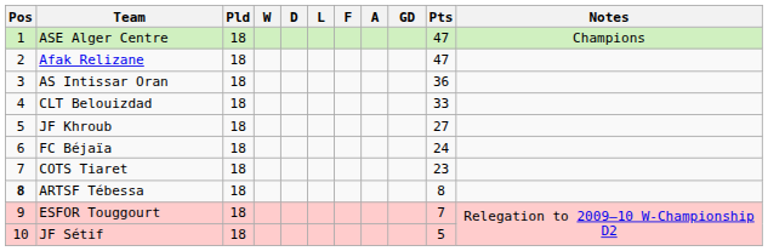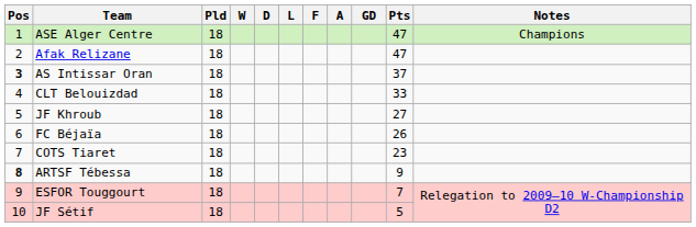 <table class="wikitable" style="text-align: center;">
 <tr>
 <th width=20>Pos</th>
 <th width=175>Team</th>
 <th width=20>Pld</th>
 <th width=20>W</th>
 <th width=20>D</th>
 <th width=20>L</th>
 <th width=20>F</th>
 <th width=20>A</th>
 <th width=30>GD</th>
 <th width=20>Pts</th>
 <th width=290>Notes</th>
 </tr>
 <tr style="background:#D0F0C0;">
 <td>1</td>
 <td align=left>ASE Alger Centre</td>
 <td>18</td>
 <td></td>
 <td></td>
 <td></td>
 <td></td>
 <td></td>
 <td></td>
 <td>47</td>
 <td>Champions</td>
 </tr>
 <tr>
 <td>2</td>
 <td align=left><a href='#'>Afak Relizane</a></td>
 <td>18</td>
 <td></td>
 <td></td>
 <td></td>
 <td></td>
 <td></td>
 <td></td>
 <td>47</td>
 <td></td>
 </tr>
 <tr>
-<td>3</td>
+<td><strong>3</strong></td>
 <td align=left>AS Intissar Oran</td>
 <td>18</td>
 <td></td>
 <td></td>
 <td></td>
 <td></td>
 <td></td>
 <td></td>
-<td>36</td>
+<td>37</td>
 <td></td>
 </tr>
 <tr>
 <td>4</td>
 <td align=left>CLT Belouizdad</td>
 <td>18</td>
 <td></td>
 <td></td>
 <td></td>
 <td></td>
 <td></td>
 <td></td>
 <td>33</td>
 <td></td>
 </tr>
 <tr>
 <td>5</td>
 <td align=left>JF Khroub</td>
 <td>18</td>
 <td></td>
 <td></td>
 <td></td>
 <td></td>
 <td></td>
 <td></td>
 <td>27</td>
 <td></td>
 </tr>
 <tr>
 <td>6</td>
 <td align=left>FC Béjaïa</td>
 <td>18</td>
 <td></td>
 <td></td>
 <td></td>
 <td></td>
 <td></td>
 <td></td>
-<td>24</td>
+<td>26</td>
 <td></td>
 </tr>
 <tr>
 <td>7</td>
 <td align=left>COTS Tiaret</td>
 <td>18</td>
 <td></td>
 <td></td>
 <td></td>
 <td></td>
 <td></td>
 <td></td>
 <td>23</td>
 <td></td>
 </tr>
 <tr>
 <td><strong>8</strong></td>
 <td align=left>ARTSF Tébessa</td>
 <td>18</td>
 <td></td>
 <td></td>
 <td></td>
 <td></td>
 <td></td>
 <td></td>
-<td>8</td>
+<td>9</td>
 <td></td>
 </tr>
 <tr style="background:#FFCCCC;">
 <td>9</td>
 <td align=left>ESFOR Touggourt</td>
 <td>18</td>
 <td></td>
 <td></td>
 <td></td>
 <td></td>
 <td></td>
 <td></td>
 <td>7</td>
 <td rowspan=2>Relegation to <a href='#'>2009–10 W-Championship D2</a></td>
 </tr>
 <tr style="background:#FFCCCC;">
 <td>10</td>
 <td align=left>JF Sétif</td>
 <td>18</td>
 <td></td>
 <td></td>
 <td></td>
 <td></td>
 <td></td>
 <td></td>
 <td>5</td>
 </tr>
 </table>
